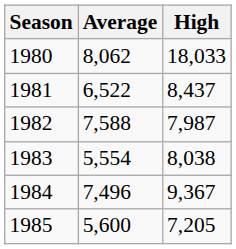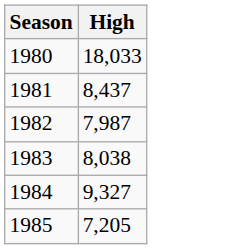 <table class="wikitable" style="float:left; clear:left; margin-right:1em">
 <tr>
 <th>Season</th>
-<th>Average</th>
 <th>High</th>
 </tr>
 <tr>
 <td>1980</td>
-<td>8,062</td>
 <td>18,033</td>
 </tr>
 <tr>
 <td>1981</td>
-<td>6,522</td>
 <td>8,437</td>
 </tr>
 <tr>
 <td>1982</td>
-<td>7,588</td>
 <td>7,987</td>
 </tr>
 <tr>
 <td>1983</td>
-<td>5,554</td>
 <td>8,038</td>
 </tr>
 <tr>
 <td>1984</td>
-<td>7,496</td>
-<td>9,367</td>
+<td>9,327</td>
 </tr>
 <tr>
 <td>1985</td>
-<td>5,600</td>
 <td>7,205</td>
 </tr>
 </table>
